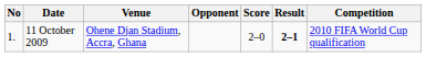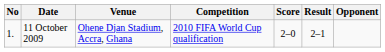 <table class="wikitable">
 <tr>
 <th>No</th>
 <th>Date</th>
 <th>Venue</th>
-<th>Opponent</th>
+<th>Competition</th>
 <th>Score</th>
 <th>Result</th>
-<th>Competition</th>
+<th>Opponent</th>
 </tr>
 <tr>
 <td>1.</td>
 <td>11 October 2009</td>
 <td><a href='#'>Ohene Djan Stadium</a>, <a href='#'>Accra</a>, <a href='#'>Ghana</a></td>
+<td><a href='#'>2010 FIFA World Cup qualification</a></td>
+<td align=center>2–0</td>
+<td align=center>2–1</td>
 <td></td>
-<td align=center>2–0</td>
-<td align=center><strong>2–1</strong></td>
-<td><a href='#'>2010 FIFA World Cup qualification</a></td>
 </tr>
 </table>
